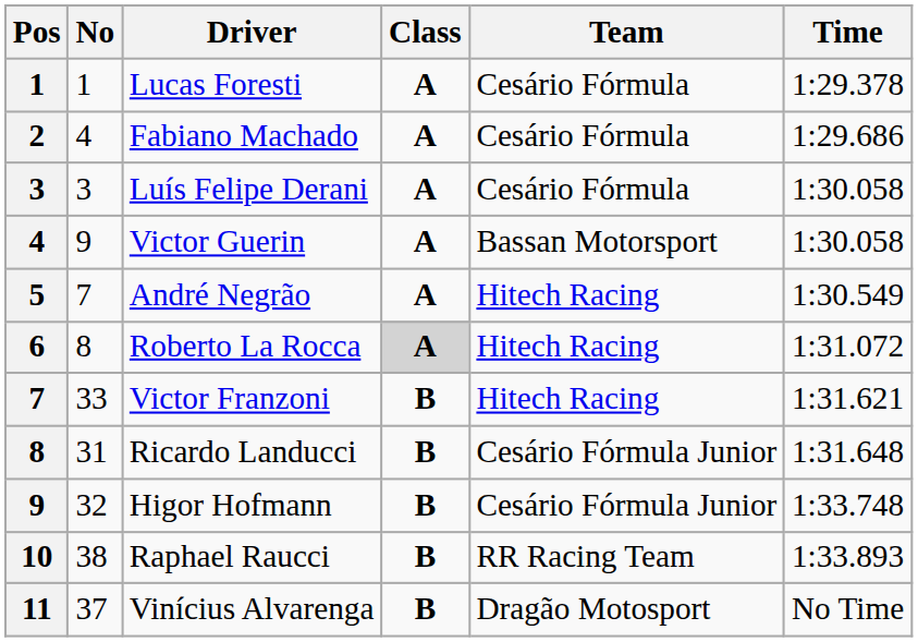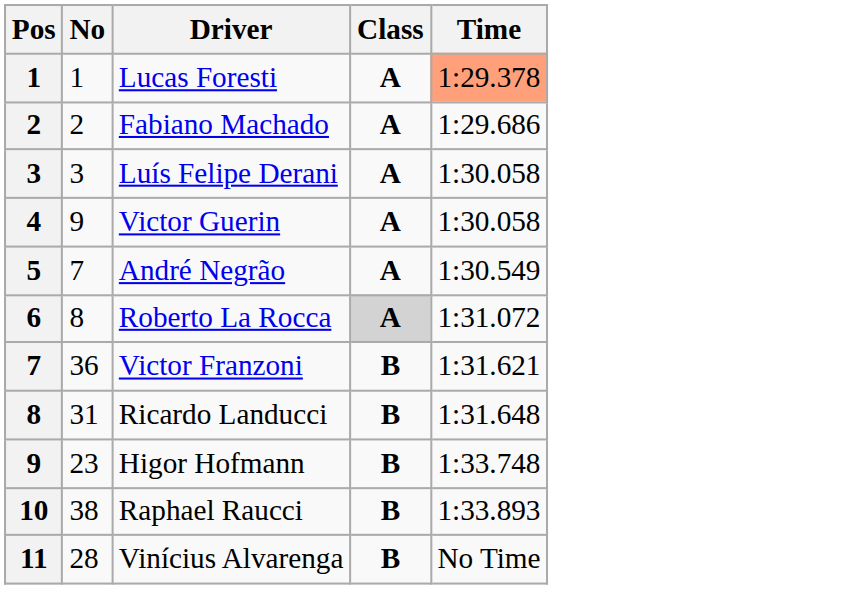 <table class="wikitable" style="font-size: 90%">
 <tr>
 <th>Pos</th>
 <th>No</th>
 <th>Driver</th>
 <th>Class</th>
-<th>Team</th>
 <th>Time</th>
 </tr>
 <tr>
 <th>1</th>
 <td>1</td>
 <td> <a href='#'>Lucas Foresti</a></td>
 <td align="center"><strong><span>A</span></strong></td>
-<td>Cesário Fórmula</td>
-<td>1:29.378</td>
+<td style="background: lightsalmon;">1:29.378</td>
 </tr>
 <tr>
 <th>2</th>
-<td>4</td>
+<td>2</td>
 <td> <a href='#'>Fabiano Machado</a></td>
 <td align="center"><strong><span>A</span></strong></td>
-<td>Cesário Fórmula</td>
 <td>1:29.686</td>
 </tr>
 <tr>
 <th>3</th>
 <td>3</td>
 <td> <a href='#'>Luís Felipe Derani</a></td>
 <td align="center"><strong><span>A</span></strong></td>
-<td>Cesário Fórmula</td>
 <td>1:30.058</td>
 </tr>
 <tr>
 <th>4</th>
 <td>9</td>
 <td> <a href='#'>Victor Guerin</a></td>
 <td align="center"><strong><span>A</span></strong></td>
-<td>Bassan Motorsport</td>
 <td>1:30.058</td>
 </tr>
 <tr>
 <th>5</th>
 <td>7</td>
 <td> <a href='#'>André Negrão</a></td>
 <td align="center"><strong><span>A</span></strong></td>
-<td><a href='#'>Hitech Racing</a></td>
 <td>1:30.549</td>
 </tr>
 <tr>
 <th>6</th>
 <td>8</td>
 <td> <a href='#'>Roberto La Rocca</a></td>
 <td align="center" style="background: lightgrey;"><strong><span>A</span></strong></td>
-<td><a href='#'>Hitech Racing</a></td>
 <td>1:31.072</td>
 </tr>
 <tr>
 <th>7</th>
-<td>33</td>
+<td>36</td>
 <td> <a href='#'>Victor Franzoni</a></td>
 <td align=center><strong><span>B</span></strong></td>
-<td><a href='#'>Hitech Racing</a></td>
 <td>1:31.621</td>
 </tr>
 <tr>
 <th>8</th>
 <td>31</td>
 <td> Ricardo Landucci</td>
 <td align=center><strong><span>B</span></strong></td>
-<td>Cesário Fórmula Junior</td>
 <td>1:31.648</td>
 </tr>
 <tr>
 <th>9</th>
-<td>32</td>
+<td>23</td>
 <td> Higor Hofmann</td>
 <td align=center><strong><span>B</span></strong></td>
-<td>Cesário Fórmula Junior</td>
 <td>1:33.748</td>
 </tr>
 <tr>
 <th>10</th>
 <td>38</td>
 <td> Raphael Raucci</td>
 <td align=center><strong><span>B</span></strong></td>
-<td>RR Racing Team</td>
 <td>1:33.893</td>
 </tr>
 <tr>
 <th>11</th>
-<td>37</td>
+<td>28</td>
 <td> Vinícius Alvarenga</td>
 <td align=center><strong><span>B</span></strong></td>
-<td>Dragão Motosport</td>
 <td>No Time</td>
 </tr>
 </table>
